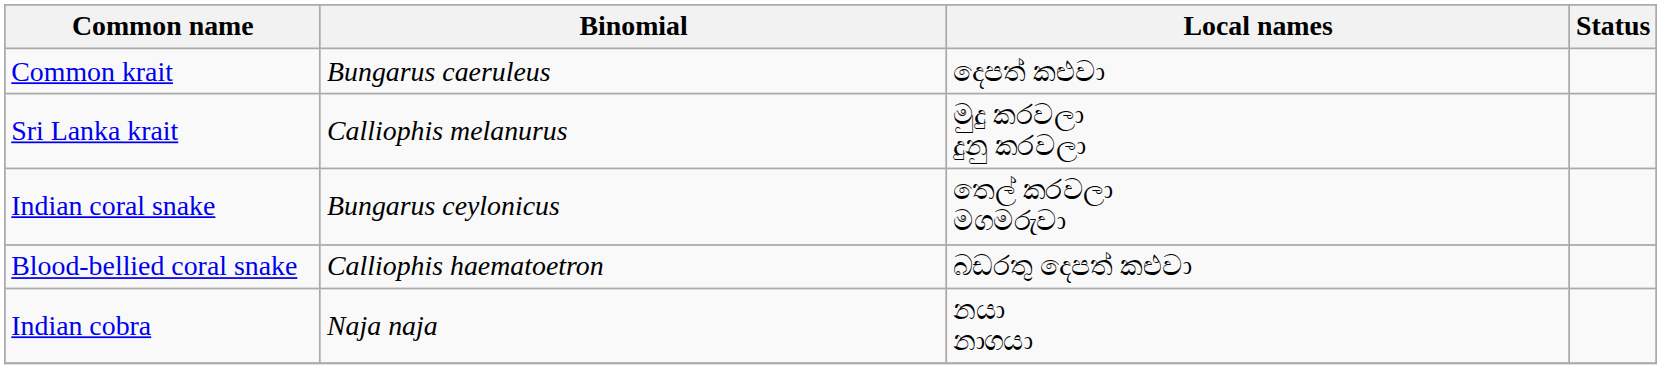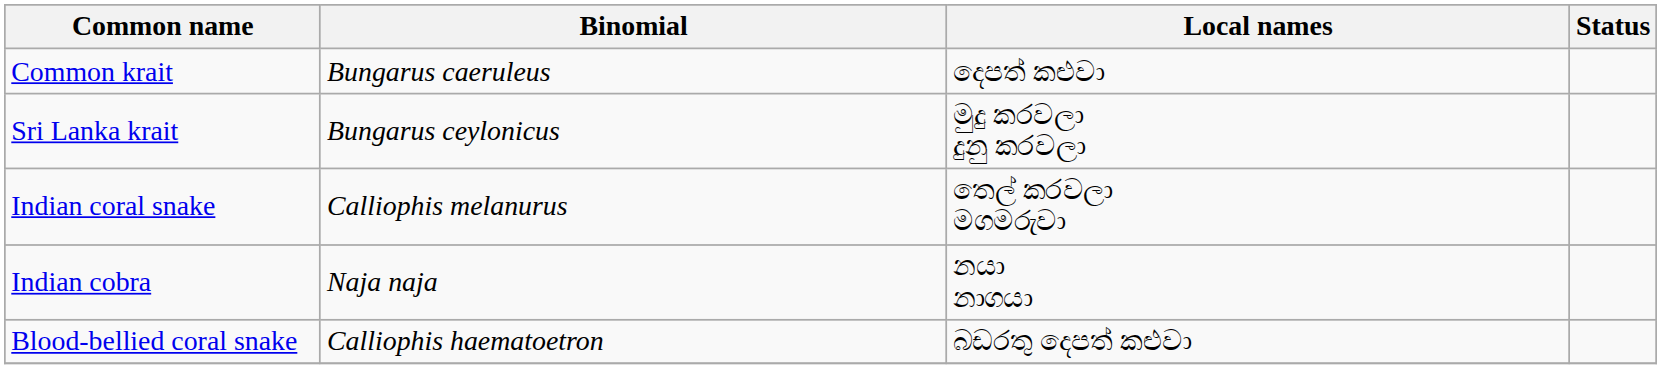 <table width=60% class="wikitable">
 <tr>
 <th width=20%>Common name</th>
 <th width=40%>Binomial</th>
 <th width=50%>Local names</th>
 <th width=20%>Status</th>
 </tr>
 <tr>
 <td><a href='#'>Common krait</a><br></td>
 <td><em>Bungarus caeruleus</em></td>
 <td>දෙපත් කළුවා</td>
 <td></td>
 </tr>
 <tr>
 <td><a href='#'>Sri Lanka krait</a><br></td>
-<td><em>Calliophis melanurus</em></td>
+<td><em>Bungarus ceylonicus</em></td>
 <td>මුදු කරවලා <br>දුනු කරවලා</td>
 <td></td>
 </tr>
 <tr>
 <td><a href='#'>Indian coral snake</a></td>
-<td><em>Bungarus ceylonicus</em></td>
+<td><em>Calliophis melanurus</em></td>
 <td>තෙල් කරවලා <br>මගමරුවා</td>
+<td></td>
+</tr>
+<tr>
+<td><a href='#'>Indian cobra</a><br></td>
+<td><em>Naja naja</em></td>
+<td>නයා <br>නාගයා</td>
 <td></td>
 </tr>
 <tr>
 <td><a href='#'>Blood-bellied coral snake</a></td>
 <td><em>Calliophis haematoetron</em></td>
 <td>බඩරතු දෙපත් කළුවා</td>
 <td></td>
 </tr>
 <tr>
-<td><a href='#'>Indian cobra</a><br></td>
-<td><em>Naja naja</em></td>
-<td>නයා <br>නාගයා</td>
-<td></td>
-</tr>
-<tr>
 </tr>
 </table>
